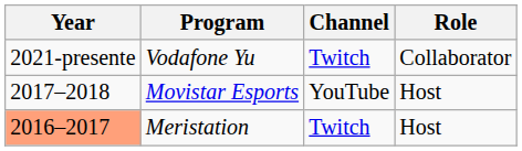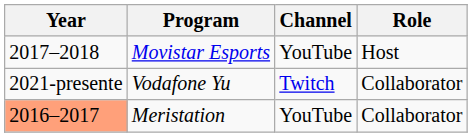 <table class="wikitable">
 <tr>
 <th>Year</th>
 <th>Program</th>
 <th>Channel</th>
 <th>Role</th>
 </tr>
 <tr>
+<td>2017–2018</td>
+<td><em><a href='#'>Movistar Esports</a></em></td>
+<td>YouTube</td>
+<td>Host</td>
+</tr>
+<tr>
 <td>2021-presente</td>
 <td><em>Vodafone Yu</em></td>
 <td><a href='#'>Twitch</a></td>
 <td>Collaborator</td>
 </tr>
 <tr>
-<td>2017–2018</td>
-<td><em><a href='#'>Movistar Esports</a></em></td>
-<td>YouTube</td>
-<td>Host</td>
-</tr>
-<tr>
 <td style="background: lightsalmon;">2016–2017</td>
 <td><em>Meristation</em></td>
-<td><a href='#'>Twitch</a></td>
-<td>Host</td>
+<td>YouTube</td>
+<td>Collaborator</td>
 </tr>
 </table>
